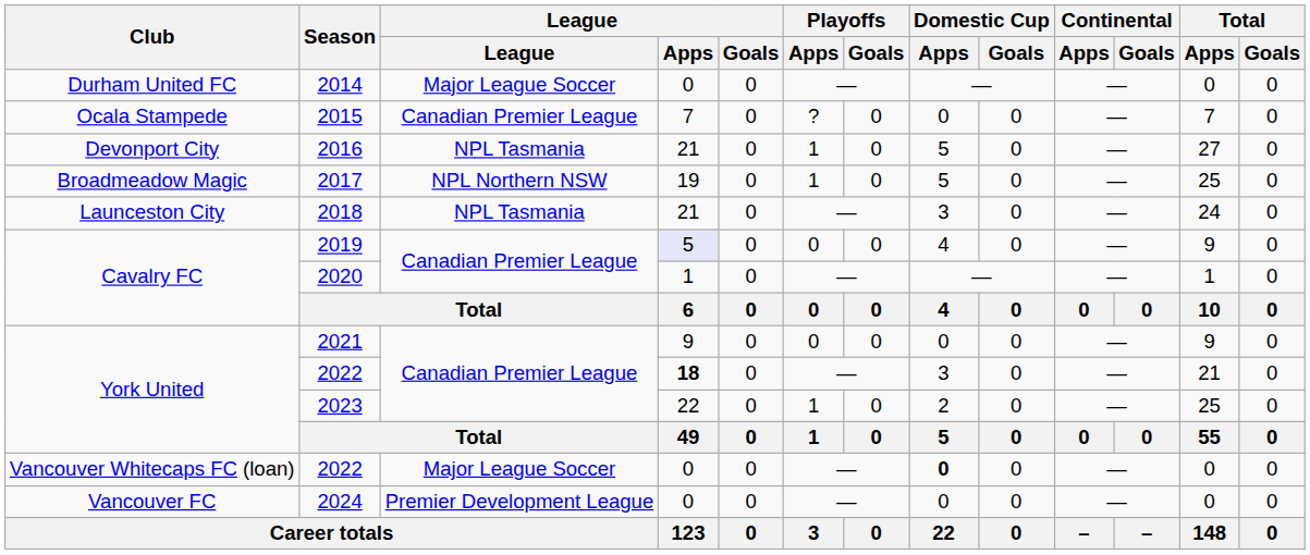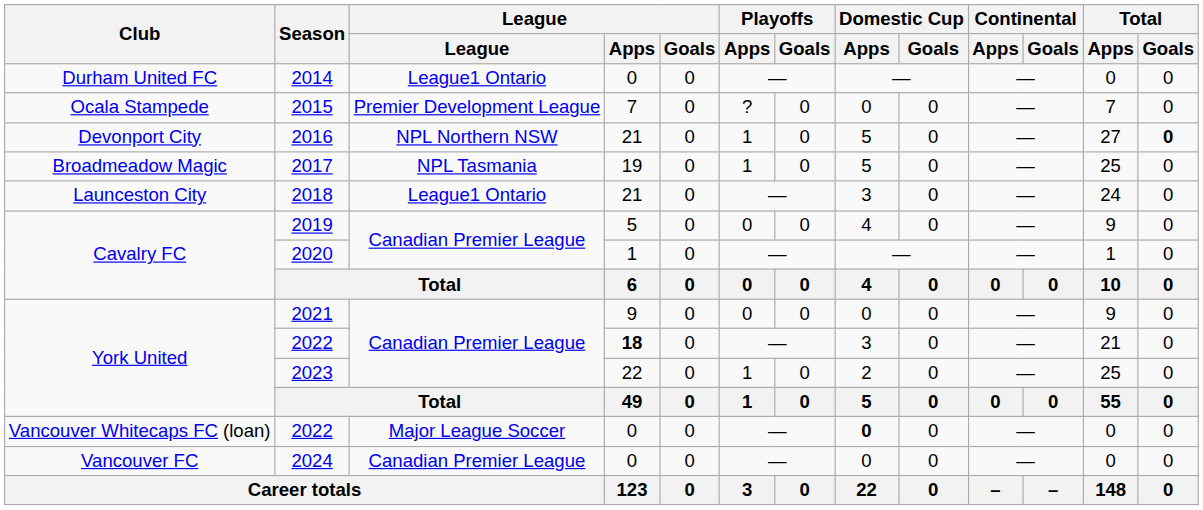 <table class="wikitable" style="text-align: center;">
 <tr>
 <th rowspan="2">Club</th>
 <th rowspan="2">Season</th>
 <th colspan="3">League</th>
 <th colspan="2">Playoffs</th>
 <th colspan="2">Domestic Cup</th>
 <th colspan="2">Continental</th>
 <th colspan="2">Total</th>
 </tr>
 <tr>
 <th>League</th>
 <th>Apps</th>
 <th>Goals</th>
 <th>Apps</th>
 <th>Goals</th>
 <th>Apps</th>
 <th>Goals</th>
 <th>Apps</th>
 <th>Goals</th>
 <th>Apps</th>
 <th>Goals</th>
 </tr>
 <tr>
 <td><a href='#'>Durham United FC</a></td>
 <td><a href='#'>2014</a></td>
-<td><a href='#'>Major League Soccer</a></td>
+<td><a href='#'>League1 Ontario</a></td>
 <td>0</td>
 <td>0</td>
 <td colspan=2>—</td>
 <td colspan=2>—</td>
 <td colspan=2>—</td>
 <td>0</td>
 <td>0</td>
 </tr>
 <tr>
 <td><a href='#'>Ocala Stampede</a></td>
 <td><a href='#'>2015</a></td>
-<td><a href='#'>Canadian Premier League</a></td>
+<td><a href='#'>Premier Development League</a></td>
 <td>7</td>
 <td>0</td>
 <td>?</td>
 <td>0</td>
 <td>0</td>
 <td>0</td>
 <td colspan=2>—</td>
 <td>7</td>
 <td>0</td>
 </tr>
 <tr>
 <td><a href='#'>Devonport City</a></td>
 <td><a href='#'>2016</a></td>
-<td><a href='#'>NPL Tasmania</a></td>
+<td><a href='#'>NPL Northern NSW</a></td>
 <td>21</td>
 <td>0</td>
 <td>1</td>
 <td>0</td>
 <td>5</td>
 <td>0</td>
 <td colspan=2>—</td>
 <td>27</td>
-<td>0</td>
+<td><strong>0</strong></td>
 </tr>
 <tr>
 <td><a href='#'>Broadmeadow Magic</a></td>
 <td><a href='#'>2017</a></td>
-<td><a href='#'>NPL Northern NSW</a></td>
+<td><a href='#'>NPL Tasmania</a></td>
 <td>19</td>
 <td>0</td>
 <td>1</td>
 <td>0</td>
 <td>5</td>
 <td>0</td>
 <td colspan=2>—</td>
 <td>25</td>
 <td>0</td>
 </tr>
 <tr>
 <td><a href='#'>Launceston City</a></td>
 <td><a href='#'>2018</a></td>
-<td><a href='#'>NPL Tasmania</a></td>
+<td><a href='#'>League1 Ontario</a></td>
 <td>21</td>
 <td>0</td>
 <td colspan=2>—</td>
 <td>3</td>
 <td>0</td>
 <td colspan=2>—</td>
 <td>24</td>
 <td>0</td>
 </tr>
 <tr>
 <td rowspan="3"><a href='#'>Cavalry FC</a></td>
 <td><a href='#'>2019</a></td>
 <td rowspan=2><a href='#'>Canadian Premier League</a></td>
-<td style="background: lavender;">5</td>
+<td>5</td>
 <td>0</td>
 <td>0</td>
 <td>0</td>
 <td>4</td>
 <td>0</td>
 <td colspan=2>—</td>
 <td>9</td>
 <td>0</td>
 </tr>
 <tr>
 <td><a href='#'>2020</a></td>
 <td>1</td>
 <td>0</td>
 <td colspan=2>—</td>
 <td colspan=2>—</td>
 <td colspan=2>—</td>
 <td>1</td>
 <td>0</td>
 </tr>
 <tr>
 <th colspan="2">Total</th>
 <th>6</th>
 <th>0</th>
 <th>0</th>
 <th>0</th>
 <th>4</th>
 <th>0</th>
 <th>0</th>
 <th>0</th>
 <th>10</th>
 <th>0</th>
 </tr>
 <tr>
 <td rowspan="4"><a href='#'>York United</a></td>
 <td><a href='#'>2021</a></td>
 <td rowspan=3><a href='#'>Canadian Premier League</a></td>
 <td>9</td>
 <td>0</td>
 <td>0</td>
 <td>0</td>
 <td>0</td>
 <td>0</td>
 <td colspan=2>—</td>
 <td>9</td>
 <td>0</td>
 </tr>
 <tr>
 <td><a href='#'>2022</a></td>
 <td><strong>18</strong></td>
 <td>0</td>
 <td colspan=2>—</td>
 <td>3</td>
 <td>0</td>
 <td colspan=2>—</td>
 <td>21</td>
 <td>0</td>
 </tr>
 <tr>
 <td><a href='#'>2023</a></td>
 <td>22</td>
 <td>0</td>
 <td>1</td>
 <td>0</td>
 <td>2</td>
 <td>0</td>
 <td colspan=2>—</td>
 <td>25</td>
 <td>0</td>
 </tr>
 <tr>
 <th colspan="2">Total</th>
 <th>49</th>
 <th>0</th>
 <th>1</th>
 <th>0</th>
 <th>5</th>
 <th>0</th>
 <th>0</th>
 <th>0</th>
 <th>55</th>
 <th>0</th>
 </tr>
 <tr>
 <td><a href='#'>Vancouver Whitecaps FC</a> (loan)</td>
 <td><a href='#'>2022</a></td>
 <td><a href='#'>Major League Soccer</a></td>
 <td>0</td>
 <td>0</td>
 <td colspan=2>—</td>
 <td><strong>0</strong></td>
 <td>0</td>
 <td colspan=2>—</td>
 <td>0</td>
 <td>0</td>
 </tr>
 <tr>
 <td><a href='#'>Vancouver FC</a></td>
 <td><a href='#'>2024</a></td>
-<td><a href='#'>Premier Development League</a></td>
+<td><a href='#'>Canadian Premier League</a></td>
 <td>0</td>
 <td>0</td>
 <td colspan=2>—</td>
 <td>0</td>
 <td>0</td>
 <td colspan=2>—</td>
 <td>0</td>
 <td>0</td>
 </tr>
 <tr>
 <th colspan="3">Career totals</th>
 <th>123</th>
 <th>0</th>
 <th>3</th>
 <th>0</th>
 <th>22</th>
 <th>0</th>
 <th>–</th>
 <th>–</th>
 <th>148</th>
 <th>0</th>
 </tr>
 </table>
